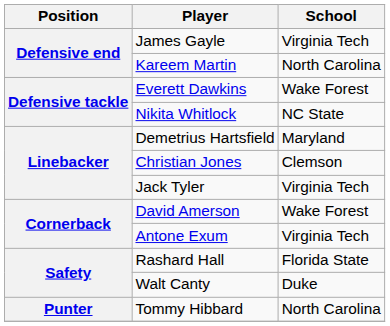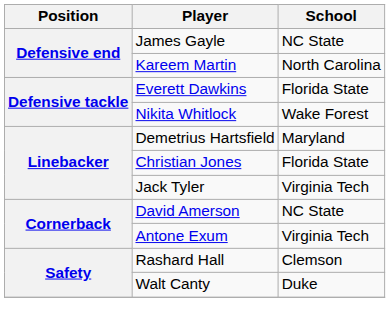 <table class="wikitable">
 <tr>
 <th>Position</th>
 <th>Player</th>
 <th>School</th>
 </tr>
 <tr>
 <th rowspan="2"><a href='#'>Defensive end</a></th>
 <td>James Gayle</td>
-<td>Virginia Tech</td>
+<td>NC State</td>
 </tr>
 <tr>
 <td><a href='#'>Kareem Martin</a></td>
 <td>North Carolina</td>
 </tr>
 <tr>
 <th rowspan="2"><a href='#'>Defensive tackle</a></th>
 <td><a href='#'>Everett Dawkins</a></td>
-<td>Wake Forest</td>
+<td>Florida State</td>
 </tr>
 <tr>
 <td><a href='#'>Nikita Whitlock</a></td>
-<td>NC State</td>
+<td>Wake Forest</td>
 </tr>
 <tr>
 <th rowspan="3"><a href='#'>Linebacker</a></th>
 <td>Demetrius Hartsfield</td>
 <td>Maryland</td>
 </tr>
 <tr>
 <td><a href='#'>Christian Jones</a></td>
-<td>Clemson</td>
+<td>Florida State</td>
 </tr>
 <tr>
 <td>Jack Tyler</td>
 <td>Virginia Tech</td>
 </tr>
 <tr>
 <th rowspan="2"><a href='#'>Cornerback</a></th>
 <td><a href='#'>David Amerson</a></td>
-<td>Wake Forest</td>
+<td>NC State</td>
 </tr>
 <tr>
 <td><a href='#'>Antone Exum</a></td>
 <td>Virginia Tech</td>
 </tr>
 <tr>
 <th rowspan="2"><a href='#'>Safety</a></th>
 <td>Rashard Hall</td>
-<td>Florida State</td>
+<td>Clemson</td>
 </tr>
 <tr>
 <td>Walt Canty</td>
 <td>Duke</td>
 </tr>
 <tr>
-<th rowspan="1"><a href='#'>Punter</a></th>
-<td>Tommy Hibbard</td>
-<td>North Carolina</td>
-</tr>
-<tr>
 </tr>
 </table>
